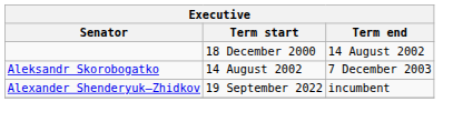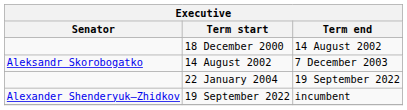 <table class="wikitable sortable">
 <tr>
 <th colspan=3>Executive</th>
 </tr>
 <tr>
 <th>Senator</th>
 <th>Term start</th>
 <th>Term end</th>
 </tr>
 <tr>
 <td></td>
 <td>18 December 2000</td>
 <td>14 August 2002</td>
 </tr>
 <tr>
 <td><a href='#'>Aleksandr Skorobogatko</a></td>
 <td>14 August 2002</td>
 <td>7 December 2003</td>
 </tr>
 <tr>
+<td></td>
+<td>22 January 2004</td>
+<td>19 September 2022</td>
+</tr>
+<tr>
 <td><a href='#'>Alexander Shenderyuk–Zhidkov</a></td>
 <td>19 September 2022</td>
 <td>incumbent</td>
 </tr>
 <tr>
 </tr>
 </table>
